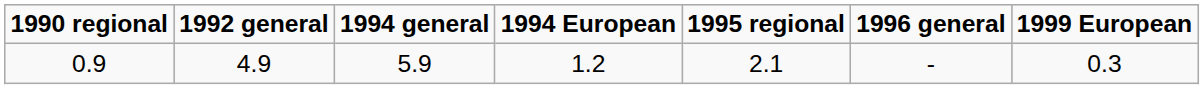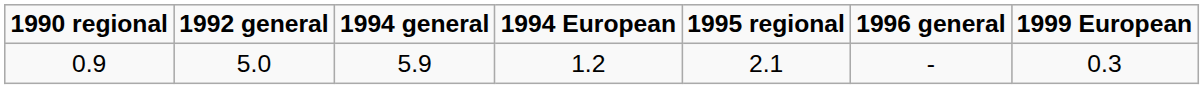 <table class="wikitable" style="text-align:center">
 <tr>
 <td><strong>1990 regional</strong></td>
 <td><strong>1992 general</strong></td>
 <td><strong>1994 general</strong></td>
 <td><strong>1994 European</strong></td>
 <td><strong>1995 regional</strong></td>
 <td><strong>1996 general</strong></td>
 <td><strong>1999 European</strong></td>
 </tr>
 <tr>
 <td>0.9</td>
-<td>4.9</td>
+<td>5.0</td>
 <td>5.9</td>
 <td>1.2</td>
 <td>2.1</td>
 <td>-</td>
 <td>0.3</td>
 </tr>
 </table>
